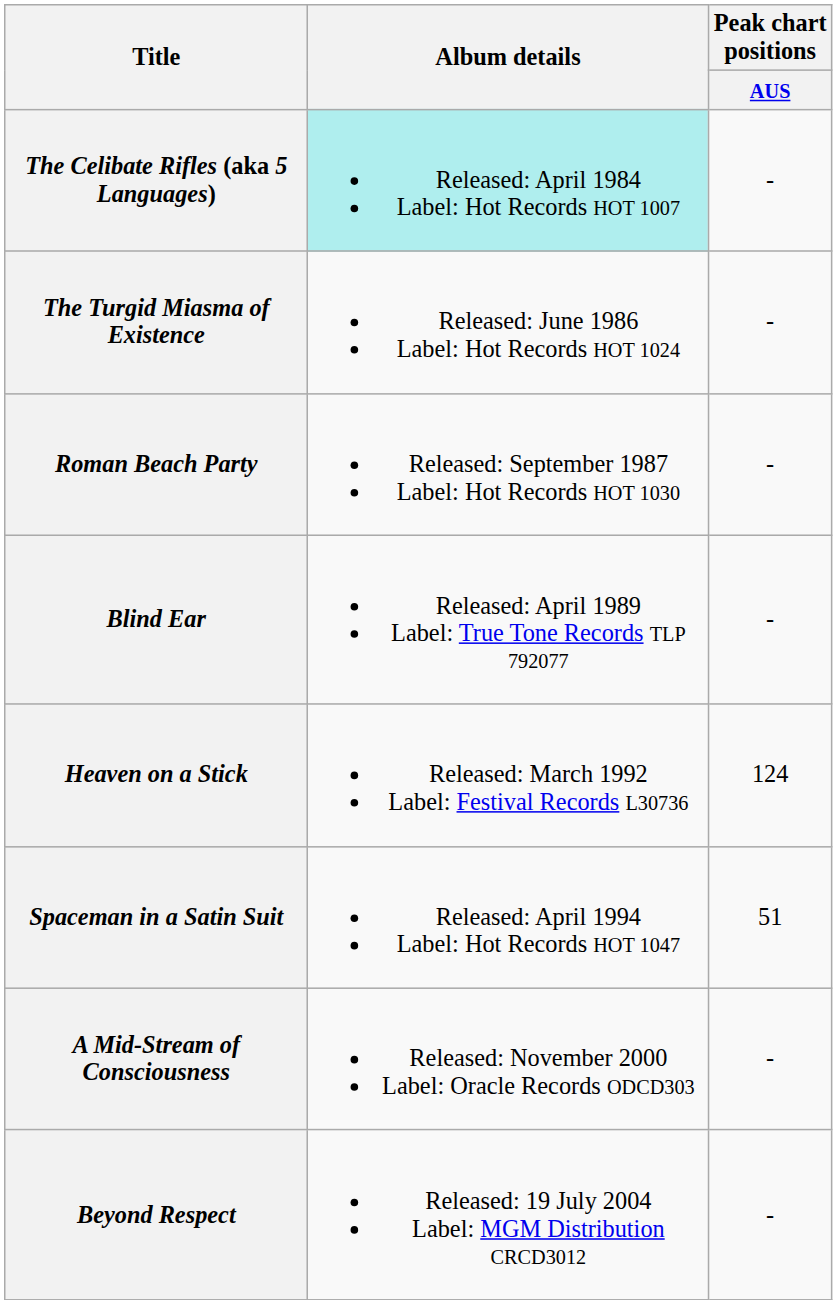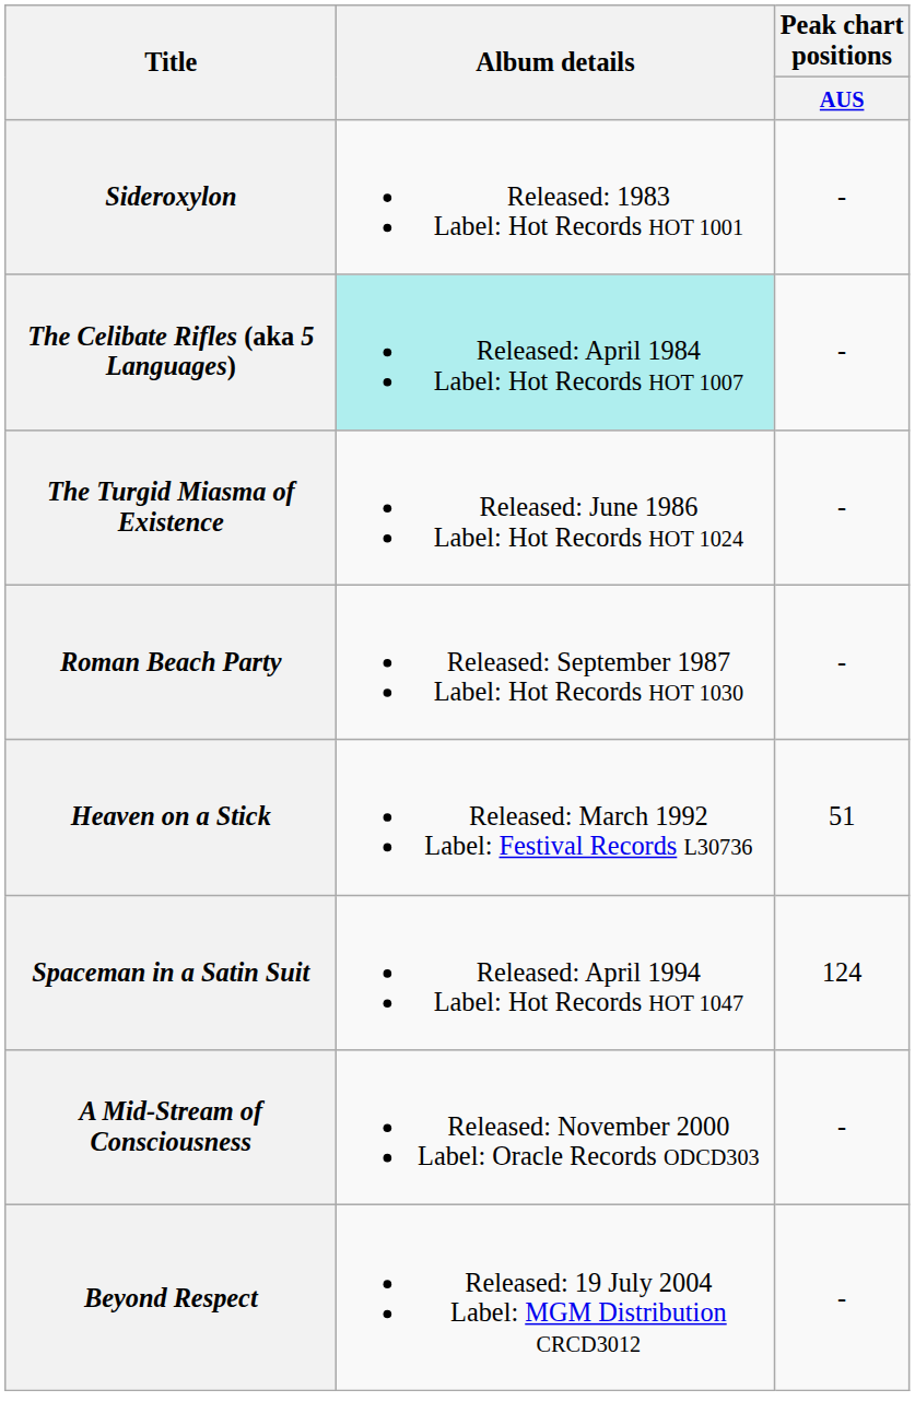 <table class="wikitable plainrowheaders" style="text-align:center;" border="1">
 <tr>
 <th scope="col" rowspan="2" style="width:12em;">Title</th>
 <th scope="col" rowspan="2" style="width:16em;">Album details</th>
 <th scope="col" colspan="1">Peak chart<br>positions</th>
 </tr>
 <tr>
 <th scope="col" style="text-align:center;"><small><a href='#'>AUS</a><br></small></th>
+</tr>
+<tr>
+<th scope="row"><em>Sideroxylon</em></th>
+<td><br><ul><li>Released: 1983</li><li>Label: Hot Records <small>HOT 1001</small></li></ul></td>
+<td align="center">-</td>
 </tr>
 <tr>
 <th scope="row"><em>The Celibate Rifles</em> (aka <em>5 Languages</em>)</th>
 <td style="background: paleturquoise;"><br><ul><li>Released: April 1984</li><li>Label: Hot Records <small>HOT 1007</small></li></ul></td>
 <td align="center">-</td>
 </tr>
 <tr>
 <th scope="row"><em>The Turgid Miasma of Existence</em></th>
 <td><br><ul><li>Released: June 1986</li><li>Label: Hot Records <small>HOT 1024</small></li></ul></td>
 <td align="center">-</td>
 </tr>
 <tr>
 <th scope="row"><em>Roman Beach Party</em></th>
 <td><br><ul><li>Released: September 1987</li><li>Label: Hot Records <small>HOT 1030</small></li></ul></td>
 <td align="center">-</td>
 </tr>
 <tr>
-<th scope="row"><em>Blind Ear</em></th>
-<td><br><ul><li>Released: April 1989</li><li>Label: <a href='#'>True Tone Records</a> <small>TLP 792077</small></li></ul></td>
-<td align="center">-</td>
-</tr>
-<tr>
 <th scope="row"><em>Heaven on a Stick</em></th>
 <td><br><ul><li>Released: March 1992</li><li>Label: <a href='#'>Festival Records</a> <small>L30736</small></li></ul></td>
-<td align="center">124</td>
+<td align="center">51</td>
 </tr>
 <tr>
 <th scope="row"><em>Spaceman in a Satin Suit</em></th>
 <td><br><ul><li>Released: April 1994</li><li>Label: Hot Records <small>HOT 1047</small></li></ul></td>
-<td align="center">51</td>
+<td align="center">124</td>
 </tr>
 <tr>
 <th scope="row"><em>A Mid-Stream of Consciousness</em></th>
 <td><br><ul><li>Released: November 2000</li><li>Label: Oracle Records <small>ODCD303</small></li></ul></td>
 <td align="center">-</td>
 </tr>
 <tr>
 <th scope="row"><em>Beyond Respect</em></th>
 <td><br><ul><li>Released: 19 July 2004</li><li>Label: <a href='#'>MGM Distribution</a> <small>CRCD3012</small></li></ul></td>
 <td align="center">-</td>
 </tr>
 </table>
